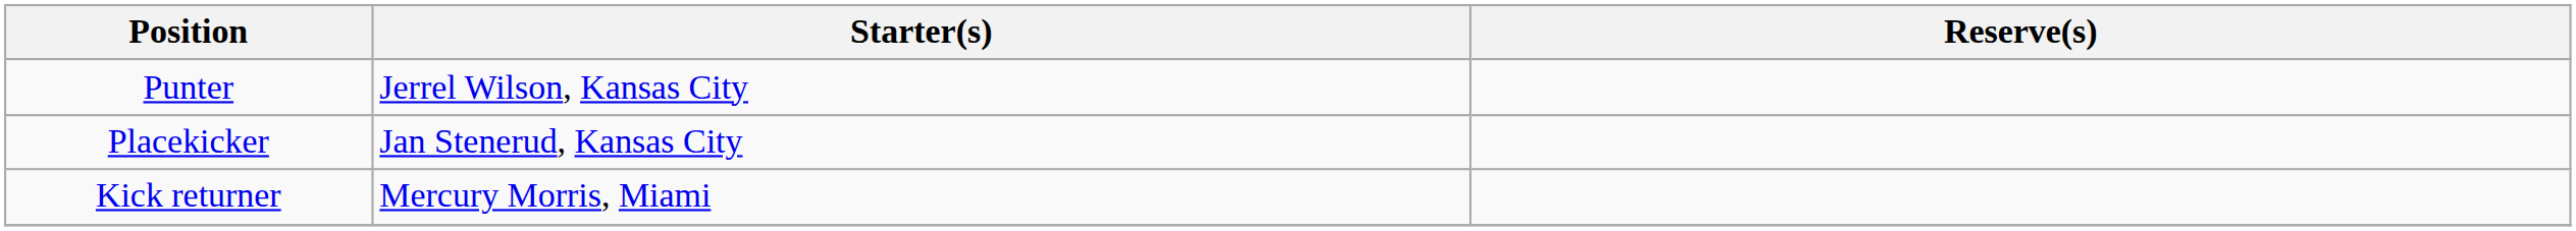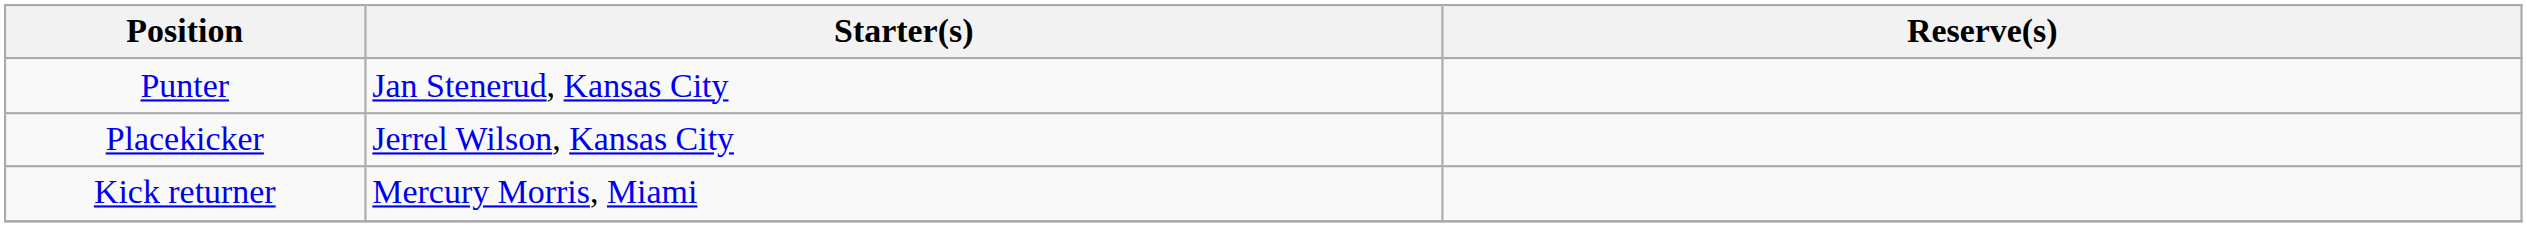 <table class="wikitable" width=75%>
 <tr>
 <th width=10%>Position</th>
 <th width=30%>Starter(s)</th>
 <th width=30%>Reserve(s)</th>
 </tr>
 <tr>
 <td align=center><a href='#'>Punter</a></td>
-<td> <a href='#'>Jerrel Wilson</a>, <a href='#'>Kansas City</a></td>
+<td> <a href='#'>Jan Stenerud</a>, <a href='#'>Kansas City</a></td>
 <td></td>
 </tr>
 <tr>
 <td align=center><a href='#'>Placekicker</a></td>
-<td> <a href='#'>Jan Stenerud</a>, <a href='#'>Kansas City</a></td>
+<td> <a href='#'>Jerrel Wilson</a>, <a href='#'>Kansas City</a></td>
 <td></td>
 </tr>
 <tr>
 <td align=center><a href='#'>Kick returner</a></td>
 <td> <a href='#'>Mercury Morris</a>, <a href='#'>Miami</a></td>
 <td></td>
 </tr>
 <tr>
 </tr>
 </table>
